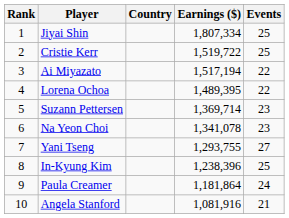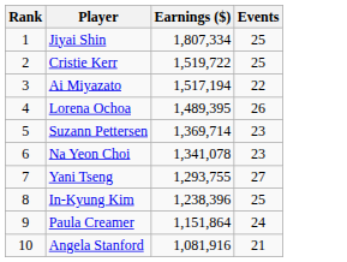 <table class=wikitable style=text-align:center>
 <tr>
 <th>Rank</th>
 <th>Player</th>
-<th>Country</th>
 <th>Earnings ($)</th>
 <th>Events</th>
 </tr>
 <tr>
 <td>1</td>
 <td align=left><a href='#'>Jiyai Shin</a></td>
-<td align=left></td>
 <td align=right>1,807,334</td>
 <td>25</td>
 </tr>
 <tr>
 <td>2</td>
 <td align=left><a href='#'>Cristie Kerr</a></td>
-<td align=left></td>
 <td align=right>1,519,722</td>
 <td>25</td>
 </tr>
 <tr>
 <td>3</td>
 <td align=left><a href='#'>Ai Miyazato</a></td>
-<td align=left></td>
 <td align=right>1,517,194</td>
 <td>22</td>
 </tr>
 <tr>
 <td>4</td>
 <td align=left><a href='#'>Lorena Ochoa</a></td>
-<td align=left></td>
 <td align=right>1,489,395</td>
-<td>22</td>
+<td>26</td>
 </tr>
 <tr>
 <td>5</td>
 <td align=left><a href='#'>Suzann Pettersen</a></td>
-<td align=left></td>
 <td align=right>1,369,714</td>
 <td>23</td>
 </tr>
 <tr>
 <td>6</td>
 <td align=left><a href='#'>Na Yeon Choi</a></td>
-<td align=left></td>
 <td align=right>1,341,078</td>
 <td>23</td>
 </tr>
 <tr>
 <td>7</td>
 <td align=left><a href='#'>Yani Tseng</a></td>
-<td align=left></td>
 <td align=right>1,293,755</td>
 <td>27</td>
 </tr>
 <tr>
 <td>8</td>
 <td align=left><a href='#'>In-Kyung Kim</a></td>
-<td align=left></td>
 <td align=right>1,238,396</td>
 <td>25</td>
 </tr>
 <tr>
 <td>9</td>
 <td align=left><a href='#'>Paula Creamer</a></td>
-<td align=left></td>
-<td align=right>1,181,864</td>
+<td align=right>1,151,864</td>
 <td>24</td>
 </tr>
 <tr>
 <td>10</td>
 <td align=left><a href='#'>Angela Stanford</a></td>
-<td align=left></td>
 <td align=right>1,081,916</td>
 <td>21</td>
 </tr>
 </table>
